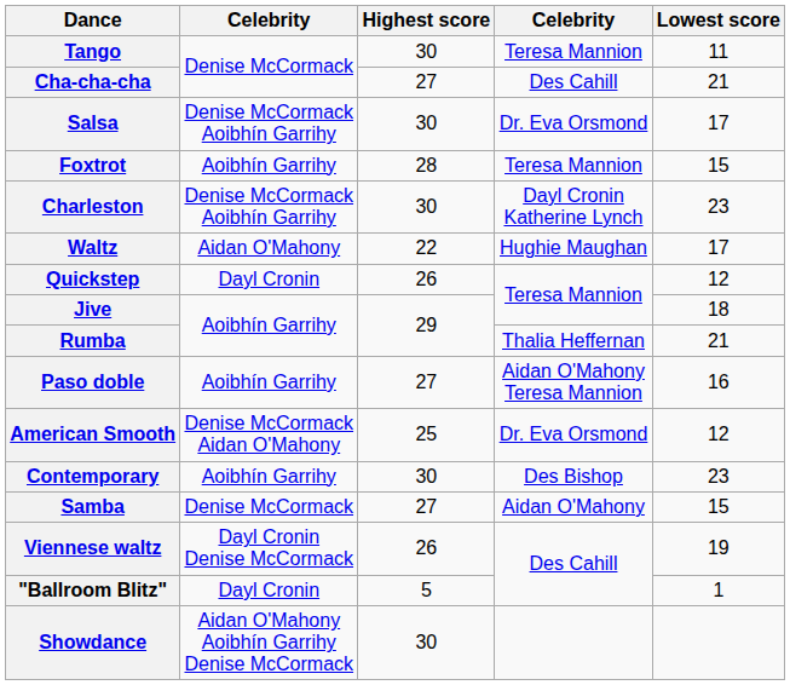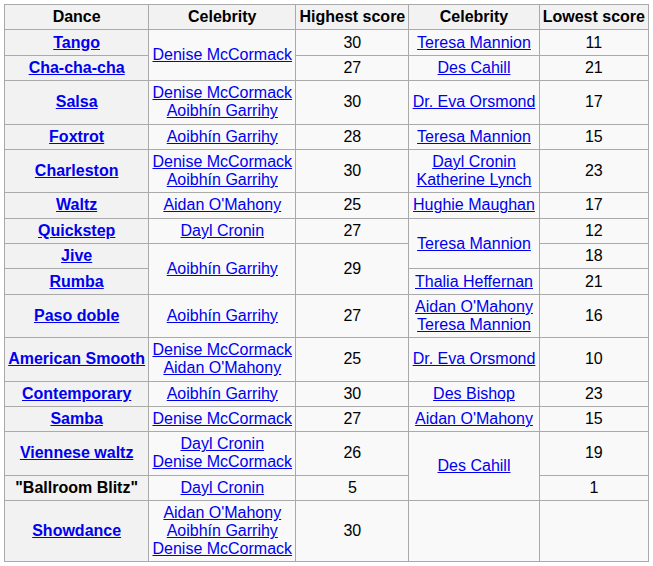 <table class="wikitable sortable" style="text-align:center;">
 <tr>
 <th>Dance</th>
 <th class="sortable">Celebrity</th>
 <th>Highest score</th>
 <th class="sortable">Celebrity</th>
 <th>Lowest score</th>
 </tr>
 <tr>
 <th><a href='#'>Tango</a></th>
 <td rowspan="2"><a href='#'>Denise McCormack</a></td>
 <td>30</td>
 <td><a href='#'>Teresa Mannion</a></td>
 <td>11</td>
 </tr>
 <tr>
 <th><a href='#'>Cha-cha-cha</a></th>
 <td>27</td>
 <td><a href='#'>Des Cahill</a></td>
 <td>21</td>
 </tr>
 <tr>
 <th><a href='#'>Salsa</a></th>
 <td><a href='#'>Denise McCormack</a><br><a href='#'>Aoibhín Garrihy</a></td>
 <td>30</td>
 <td><a href='#'>Dr. Eva Orsmond</a></td>
 <td>17</td>
 </tr>
 <tr>
 <th><a href='#'>Foxtrot</a></th>
 <td><a href='#'>Aoibhín Garrihy</a></td>
 <td>28</td>
 <td><a href='#'>Teresa Mannion</a></td>
 <td>15</td>
 </tr>
 <tr>
 <th><a href='#'>Charleston</a></th>
 <td><a href='#'>Denise McCormack</a><br><a href='#'>Aoibhín Garrihy</a></td>
 <td>30</td>
 <td><a href='#'>Dayl Cronin</a><br><a href='#'>Katherine Lynch</a></td>
 <td>23</td>
 </tr>
 <tr>
 <th><a href='#'>Waltz</a></th>
 <td><a href='#'>Aidan O'Mahony</a></td>
-<td>22</td>
+<td>25</td>
 <td><a href='#'>Hughie Maughan</a></td>
 <td>17</td>
 </tr>
 <tr>
 <th><a href='#'>Quickstep</a></th>
 <td><a href='#'>Dayl Cronin</a></td>
-<td>26</td>
+<td>27</td>
 <td rowspan="2"><a href='#'>Teresa Mannion</a></td>
 <td>12</td>
 </tr>
 <tr>
 <th><a href='#'>Jive</a></th>
 <td rowspan="2"><a href='#'>Aoibhín Garrihy</a></td>
 <td rowspan="2">29</td>
 <td>18</td>
 </tr>
 <tr>
 <th><a href='#'>Rumba</a></th>
 <td><a href='#'>Thalia Heffernan</a></td>
 <td>21</td>
 </tr>
 <tr>
 <th><a href='#'>Paso doble</a></th>
 <td><a href='#'>Aoibhín Garrihy</a></td>
 <td>27</td>
 <td><a href='#'>Aidan O'Mahony</a><br><a href='#'>Teresa Mannion</a></td>
 <td>16</td>
 </tr>
 <tr>
 <th><a href='#'>American Smooth</a></th>
 <td><a href='#'>Denise McCormack</a><br><a href='#'>Aidan O'Mahony</a></td>
 <td>25</td>
 <td><a href='#'>Dr. Eva Orsmond</a></td>
-<td>12</td>
+<td>10</td>
 </tr>
 <tr>
 <th><a href='#'>Contemporary</a></th>
 <td><a href='#'>Aoibhín Garrihy</a></td>
 <td>30</td>
 <td><a href='#'>Des Bishop</a></td>
 <td>23</td>
 </tr>
 <tr>
 <th><a href='#'>Samba</a></th>
 <td><a href='#'>Denise McCormack</a></td>
 <td>27</td>
 <td><a href='#'>Aidan O'Mahony</a></td>
 <td>15</td>
 </tr>
 <tr>
 <th><a href='#'>Viennese waltz</a></th>
 <td><a href='#'>Dayl Cronin</a><br><a href='#'>Denise McCormack</a></td>
 <td>26</td>
 <td rowspan="2"><a href='#'>Des Cahill</a></td>
 <td>19</td>
 </tr>
 <tr>
 <th>"Ballroom Blitz"</th>
 <td><a href='#'>Dayl Cronin</a></td>
 <td>5</td>
 <td>1</td>
 </tr>
 <tr>
 <th><a href='#'>Showdance</a></th>
 <td><a href='#'>Aidan O'Mahony</a><br><a href='#'>Aoibhín Garrihy</a><br><a href='#'>Denise McCormack</a></td>
 <td>30</td>
 <td></td>
 <td></td>
 </tr>
 </table>
